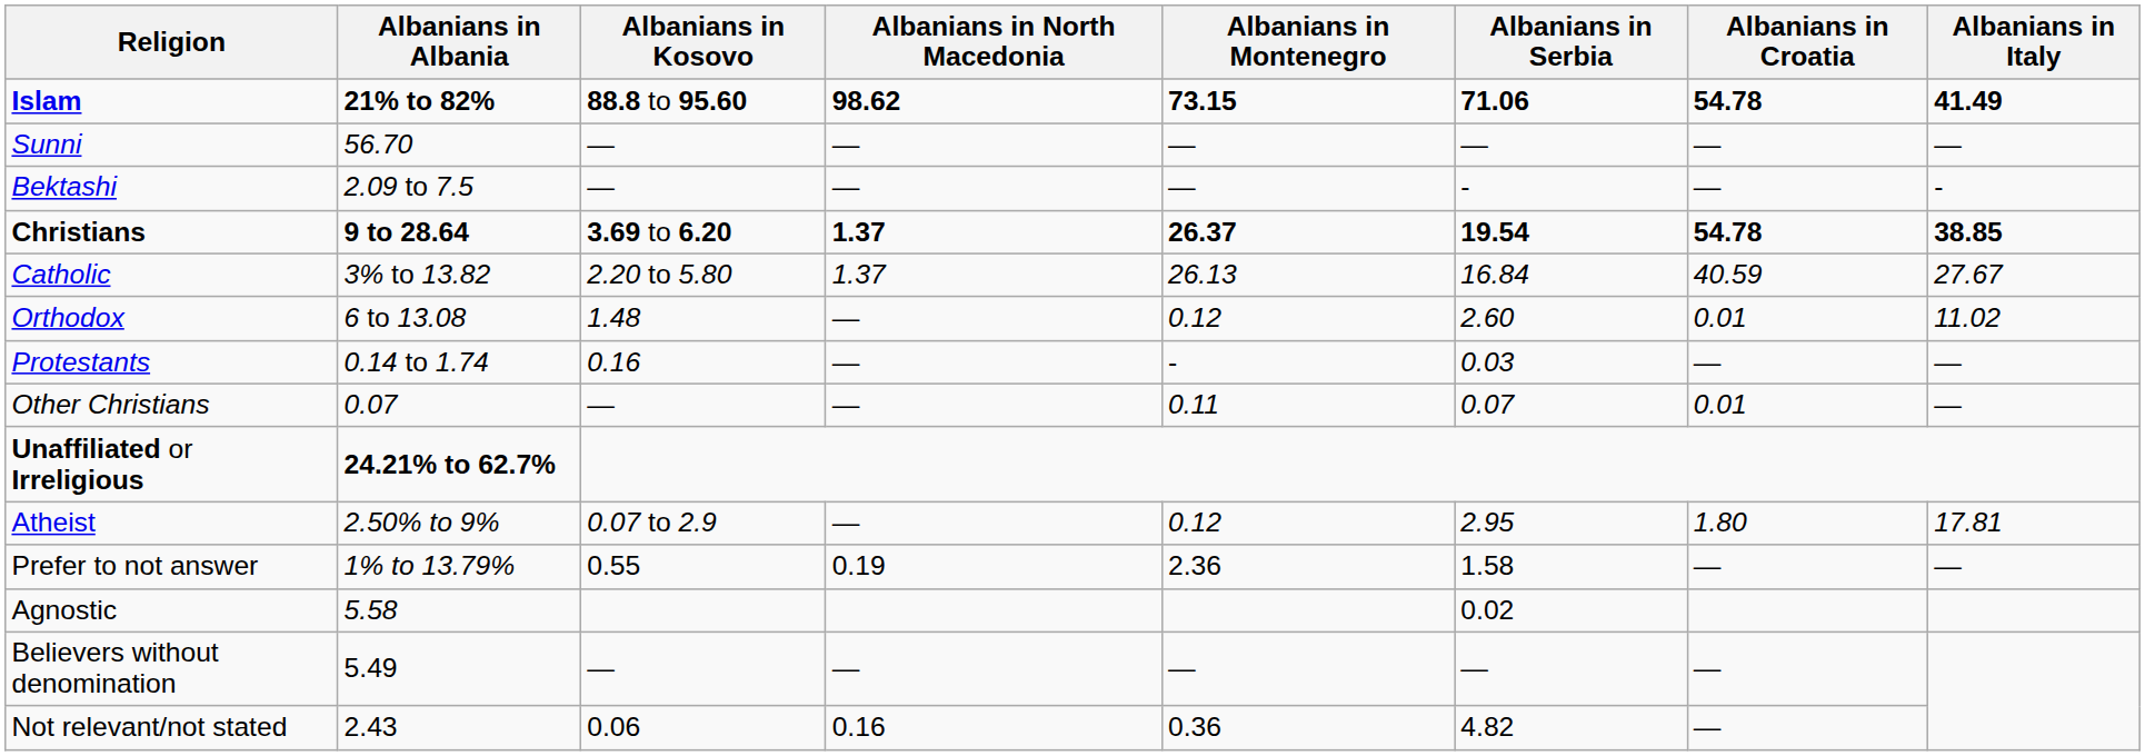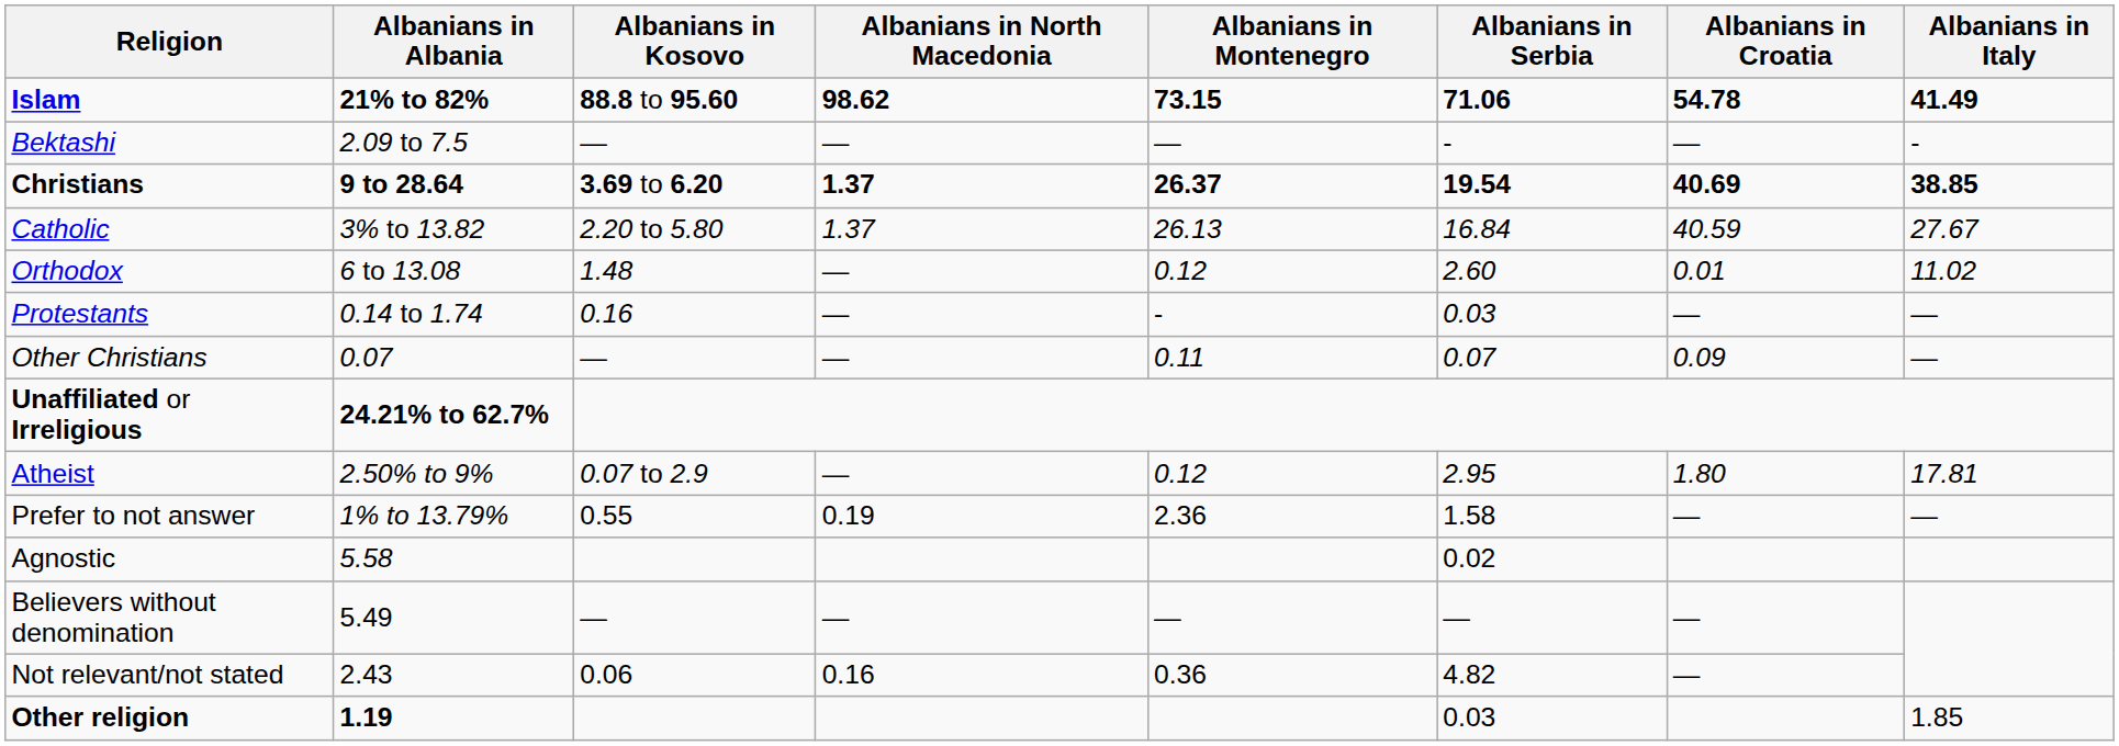 <table class="wikitable">
 <tr>
 <th>Religion</th>
 <th> Albanians in Albania</th>
 <th> Albanians in Kosovo</th>
 <th> Albanians in North Macedonia</th>
 <th> Albanians in Montenegro</th>
 <th> Albanians in Serbia</th>
 <th> Albanians in Croatia</th>
 <th> Albanians in Italy</th>
 </tr>
 <tr>
 <td><strong><a href='#'>Islam</a></strong></td>
 <td><strong> 21% to 82%</strong></td>
 <td><strong>88.8</strong> to  <strong>95.60</strong></td>
 <td><strong>98.62</strong></td>
 <td><strong>73.15</strong></td>
 <td><strong>71.06</strong></td>
 <td><strong>54.78</strong></td>
 <td><strong>41.49</strong></td>
 </tr>
 <tr>
-<td><em><a href='#'>Sunni</a></em></td>
-<td><em>56.70</em></td>
-<td>—</td>
-<td>—</td>
-<td>—</td>
-<td>—</td>
-<td>—</td>
-<td>—</td>
-</tr>
-<tr>
 <td><em><a href='#'>Bektashi</a></em></td>
 <td><em>2.09</em> to <em>7.5</em></td>
 <td>—</td>
 <td>—</td>
 <td>—</td>
 <td>-</td>
 <td>—</td>
 <td>-</td>
 </tr>
 <tr>
 <td><strong>Christians</strong></td>
 <td><strong>9 to 28.64</strong></td>
 <td><strong>3.69</strong> to <strong>6.20</strong></td>
 <td><strong>1.37</strong></td>
 <td><strong>26.37</strong></td>
 <td><strong>19.54</strong></td>
-<td><strong>54.78</strong></td>
+<td><strong>40.69</strong></td>
 <td><strong>38.85</strong></td>
 </tr>
 <tr>
 <td><em><a href='#'>Catholic</a></em></td>
 <td><em>3%</em> to <em>13.82</em></td>
 <td><em>2.20</em> to <em>5.80</em></td>
 <td><em>1.37</em></td>
 <td><em>26.13</em></td>
 <td><em>16.84</em></td>
 <td><em>40.59</em></td>
 <td><em>27.67</em></td>
 </tr>
 <tr>
 <td><em><a href='#'>Orthodox</a></em></td>
 <td><em>6</em> to <em>13.08</em></td>
 <td><em>1.48</em></td>
 <td>—</td>
 <td><em>0.12</em></td>
 <td><em>2.60</em></td>
 <td><em>0.01</em></td>
 <td><em>11.02</em></td>
 </tr>
 <tr>
 <td><em><a href='#'>Protestants</a></em></td>
 <td><em>0.14</em> to <em>1.74</em></td>
 <td><em>0.16</em></td>
 <td>—</td>
 <td>-</td>
 <td><em>0.03</em></td>
 <td>—</td>
 <td>—</td>
 </tr>
 <tr>
 <td><em>Other Christians</em></td>
 <td><em>0.07</em></td>
 <td>—</td>
 <td>—</td>
 <td><em>0.11</em></td>
 <td><em>0.07</em></td>
-<td><em>0.01</em></td>
+<td><em>0.09</em></td>
 <td>—</td>
 </tr>
 <tr>
 <td><strong>Unaffiliated</strong> or <strong>Irreligious</strong></td>
 <td><strong>24.21% to 62.7%</strong></td>
 </tr>
 <tr>
 <td><a href='#'>Atheist</a></td>
 <td><em>2.50% to 9%</em></td>
 <td><em>0.07</em> to  <em>2.9</em></td>
 <td>—</td>
 <td><em>0.12</em></td>
 <td><em>2.95</em></td>
 <td><em>1.80</em></td>
 <td><em>17.81</em></td>
 </tr>
 <tr>
 <td>Prefer to not answer</td>
 <td><em>1% to 13.79%</em></td>
 <td>0.55</td>
 <td>0.19</td>
 <td>2.36</td>
 <td>1.58</td>
 <td>—</td>
 <td>—</td>
 </tr>
 <tr>
 <td>Agnostic</td>
 <td><em>5.58</em></td>
 <td></td>
 <td></td>
 <td></td>
 <td>0.02</td>
 <td></td>
 <td></td>
 </tr>
 <tr>
 <td>Believers without denomination</td>
 <td>5.49</td>
 <td>—</td>
 <td>—</td>
 <td>—</td>
 <td>—</td>
 <td>—</td>
 </tr>
 <tr>
 <td>Not relevant/not stated</td>
 <td>2.43</td>
 <td>0.06</td>
 <td>0.16</td>
 <td>0.36</td>
 <td>4.82</td>
 <td>—</td>
 </tr>
+<tr>
+<td><strong>Other religion</strong></td>
+<td><strong>1.19</strong></td>
+<td></td>
+<td></td>
+<td></td>
+<td>0.03</td>
+<td></td>
+<td>1.85</td>
+</tr>
 </table>
